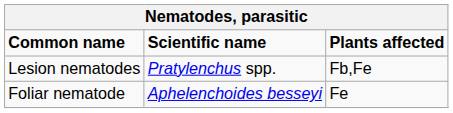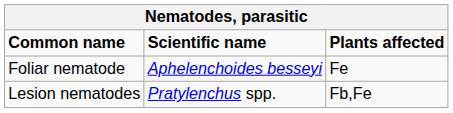 <table class="wikitable" style="clear">
 <tr>
 <th colspan=3><strong>Nematodes, parasitic</strong><br></th>
 </tr>
 <tr>
 <td><strong>Common name</strong></td>
 <td><strong>Scientific name</strong></td>
 <td><strong>Plants affected</strong></td>
 </tr>
 <tr>
+<td>Foliar nematode</td>
+<td><em><a href='#'>Aphelenchoides besseyi</a></em></td>
+<td>Fe</td>
+</tr>
+<tr>
 <td>Lesion nematodes</td>
 <td><em><a href='#'>Pratylenchus</a></em> spp.</td>
 <td>Fb,Fe</td>
 </tr>
 <tr>
-<td>Foliar nematode</td>
-<td><em><a href='#'>Aphelenchoides besseyi</a></em></td>
-<td>Fe</td>
-</tr>
-<tr>
 </tr>
 </table>
